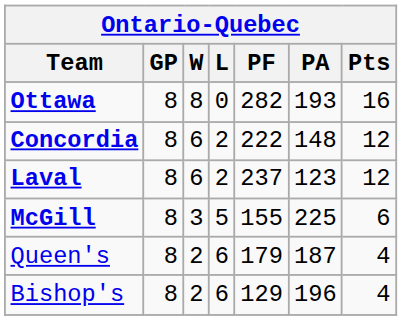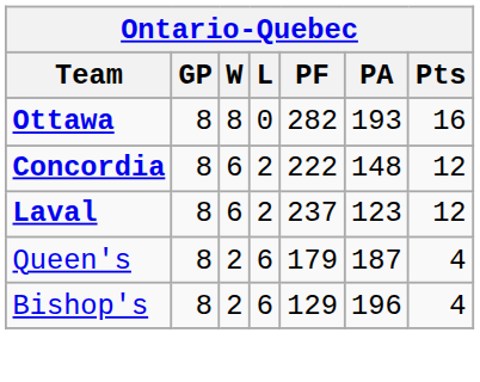 <table class="wikitable" align="left">
 <tr>
 <th colspan="7"><a href='#'>Ontario-Quebec</a></th>
 </tr>
 <tr>
 <th>Team</th>
 <th>GP</th>
 <th>W</th>
 <th>L</th>
 <th>PF</th>
 <th>PA</th>
 <th>Pts</th>
 </tr>
 <tr align="right">
 <td align="left"><strong><a href='#'>Ottawa</a></strong></td>
 <td>8</td>
 <td>8</td>
 <td>0</td>
 <td>282</td>
 <td>193</td>
 <td>16</td>
 </tr>
 <tr align="right">
 <td align="left"><strong><a href='#'>Concordia</a></strong></td>
 <td>8</td>
 <td>6</td>
 <td>2</td>
 <td>222</td>
 <td>148</td>
 <td>12</td>
 </tr>
 <tr align="right">
 <td align="left"><strong><a href='#'>Laval</a></strong></td>
 <td>8</td>
 <td>6</td>
 <td>2</td>
 <td>237</td>
 <td>123</td>
 <td>12</td>
 </tr>
 <tr align="right">
-<td align="left"><strong><a href='#'>McGill</a></strong></td>
-<td>8</td>
-<td>3</td>
-<td>5</td>
-<td>155</td>
-<td>225</td>
-<td>6</td>
-</tr>
-<tr align="right">
 <td align="left"><a href='#'>Queen's</a></td>
 <td>8</td>
 <td>2</td>
 <td>6</td>
 <td>179</td>
 <td>187</td>
 <td>4</td>
 </tr>
 <tr align="right">
 <td align="left"><a href='#'>Bishop's</a></td>
 <td>8</td>
 <td>2</td>
 <td>6</td>
 <td>129</td>
 <td>196</td>
 <td>4</td>
 </tr>
 </table>
